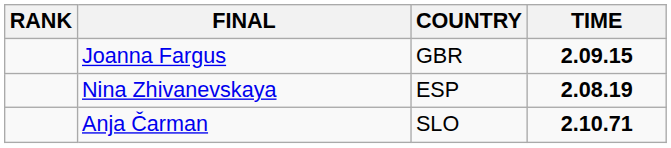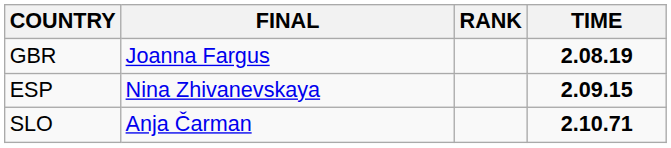 <table class="wikitable">
 <tr>
+<th>COUNTRY</th>
+<th align="left" style="width: 15em">FINAL</th>
 <th>RANK</th>
-<th align="left" style="width: 15em">FINAL</th>
-<th>COUNTRY</th>
 <th style="width: 6em">TIME</th>
 </tr>
 <tr>
+<td> GBR</td>
+<td><a href='#'>Joanna Fargus</a></td>
 <td align="center"></td>
-<td><a href='#'>Joanna Fargus</a></td>
-<td> GBR</td>
+<td align="center"><strong>2.08.19</strong></td>
+</tr>
+<tr>
+<td> ESP</td>
+<td><a href='#'>Nina Zhivanevskaya</a></td>
+<td align="center"></td>
 <td align="center"><strong>2.09.15</strong></td>
 </tr>
 <tr>
+<td> SLO</td>
+<td><a href='#'>Anja Čarman</a></td>
 <td align="center"></td>
-<td><a href='#'>Nina Zhivanevskaya</a></td>
-<td> ESP</td>
-<td align="center"><strong>2.08.19</strong></td>
-</tr>
-<tr>
-<td align="center"></td>
-<td><a href='#'>Anja Čarman</a></td>
-<td> SLO</td>
 <td align="center"><strong>2.10.71</strong></td>
 </tr>
 </table>
